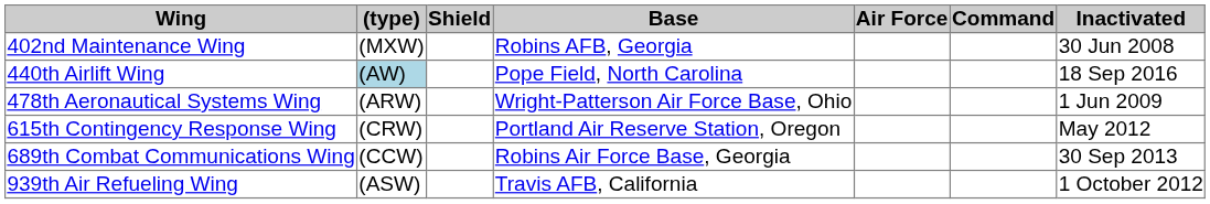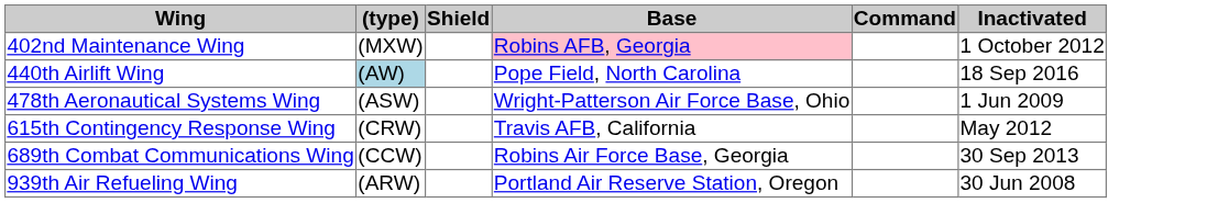 <table class="sortable" border=1 style="border-collapse: collapse;">
 <tr bgcolor=cccccc>
 <th>Wing</th>
 <th>(type)</th>
 <th>Shield</th>
 <th>Base</th>
-<th>Air Force</th>
 <th>Command</th>
 <th>Inactivated</th>
 </tr>
 <tr>
 <td><a href='#'>402nd Maintenance Wing</a></td>
 <td>(MXW)</td>
 <td></td>
-<td><a href='#'>Robins AFB</a>, <a href='#'>Georgia</a></td>
+<td style="background: pink;"><a href='#'>Robins AFB</a>, <a href='#'>Georgia</a></td>
 <td></td>
-<td></td>
-<td>30 Jun 2008</td>
+<td>1 October 2012</td>
 </tr>
 <tr>
 <td><a href='#'>440th Airlift Wing</a></td>
 <td style="background: lightblue;">(AW)</td>
 <td></td>
 <td><a href='#'>Pope Field</a>, <a href='#'>North Carolina</a></td>
 <td></td>
-<td></td>
 <td>18 Sep 2016</td>
 </tr>
 <tr>
 <td><a href='#'>478th Aeronautical Systems Wing</a></td>
-<td>(ARW)</td>
+<td>(ASW)</td>
 <td></td>
 <td><a href='#'>Wright-Patterson Air Force Base</a>, Ohio</td>
-<td></td>
 <td></td>
 <td>1 Jun 2009</td>
 </tr>
 <tr>
 <td><a href='#'>615th Contingency Response Wing</a></td>
 <td>(CRW)</td>
 <td></td>
-<td><a href='#'>Portland Air Reserve Station</a>, Oregon</td>
-<td></td>
+<td><a href='#'>Travis AFB</a>, California</td>
 <td></td>
 <td>May 2012</td>
 </tr>
 <tr>
 <td><a href='#'>689th Combat Communications Wing</a></td>
 <td>(CCW)</td>
 <td></td>
 <td><a href='#'>Robins Air Force Base</a>, Georgia</td>
 <td></td>
-<td></td>
 <td>30 Sep 2013</td>
 </tr>
 <tr>
 <td><a href='#'>939th Air Refueling Wing</a></td>
-<td>(ASW)</td>
+<td>(ARW)</td>
 <td></td>
-<td><a href='#'>Travis AFB</a>, California</td>
+<td><a href='#'>Portland Air Reserve Station</a>, Oregon</td>
 <td></td>
-<td></td>
-<td>1 October 2012</td>
+<td>30 Jun 2008</td>
 </tr>
 </table>
